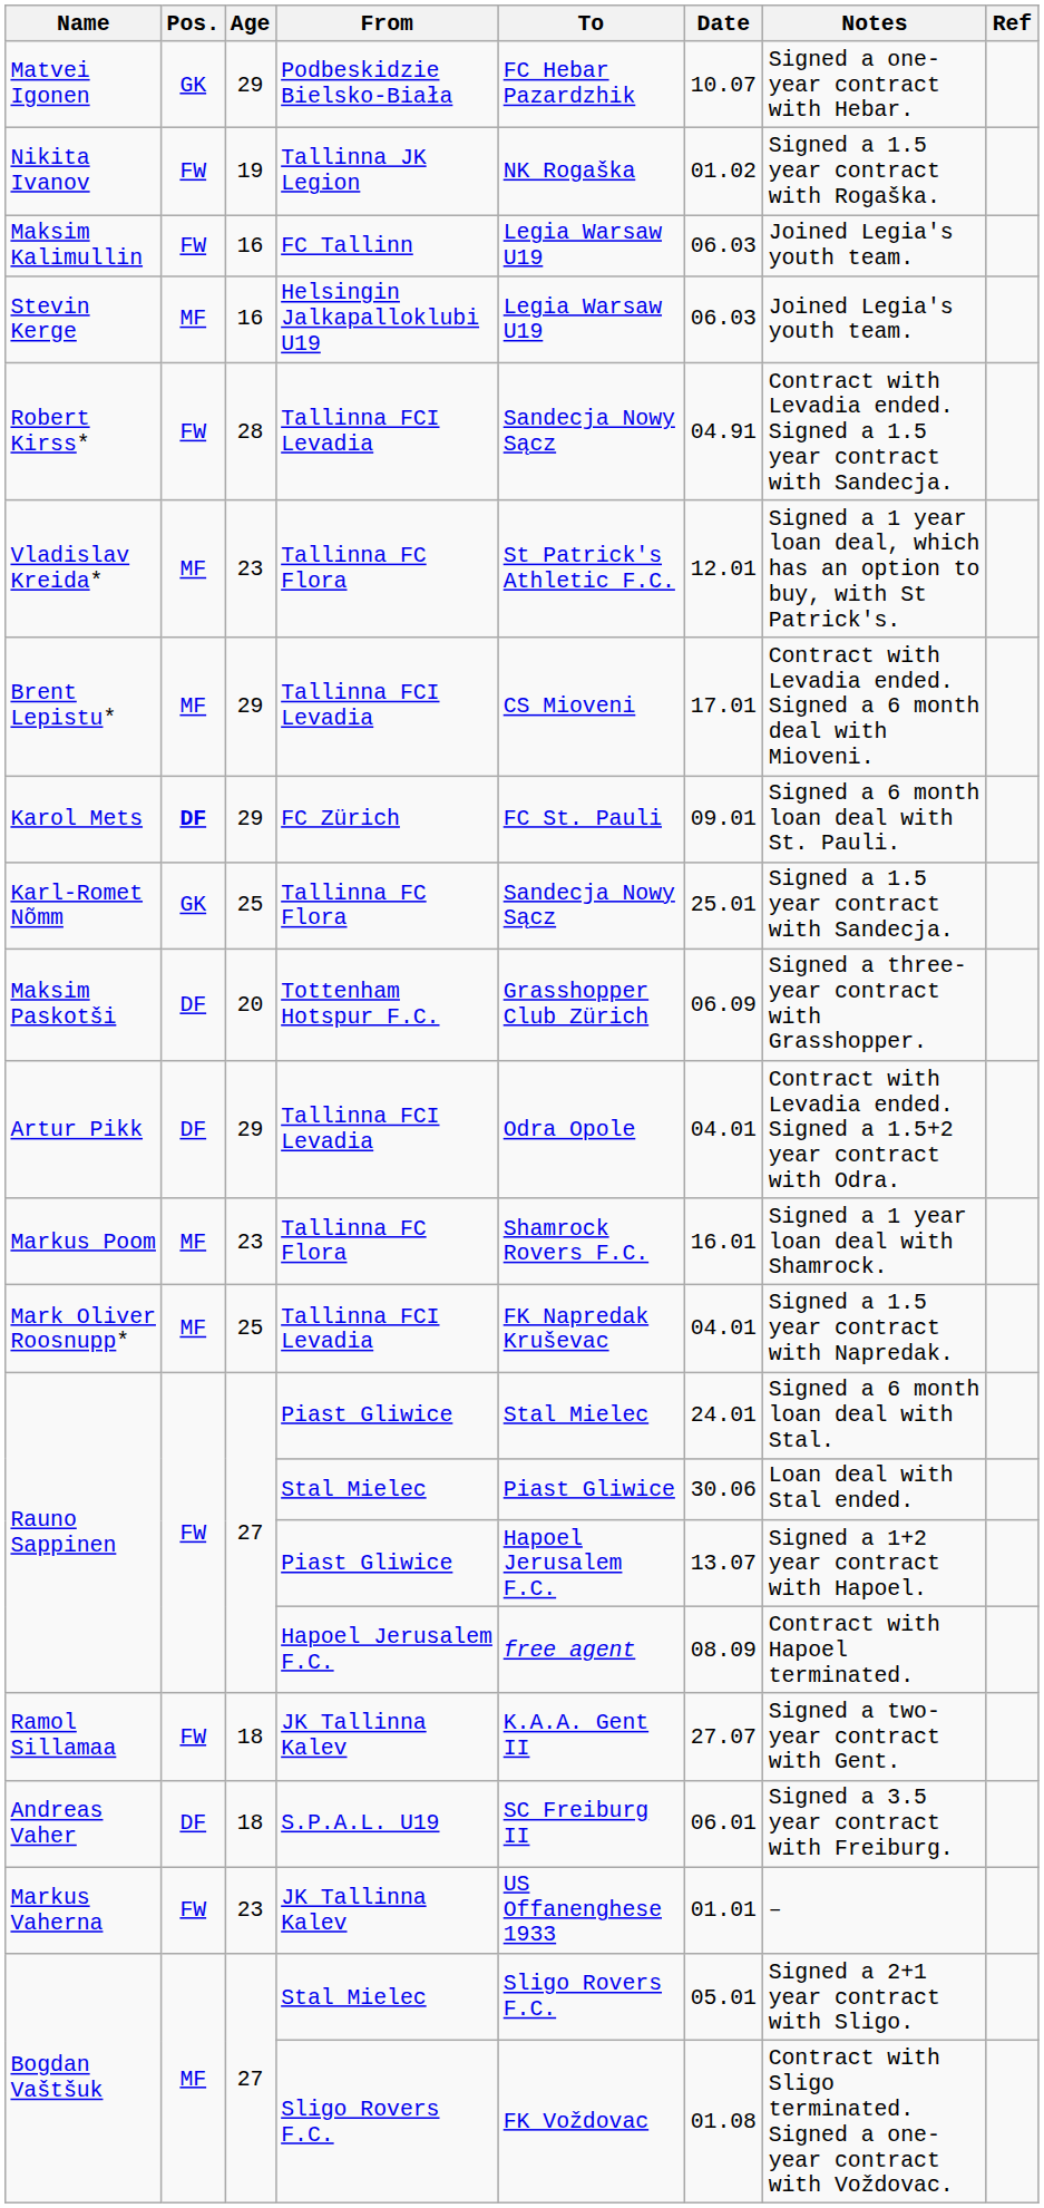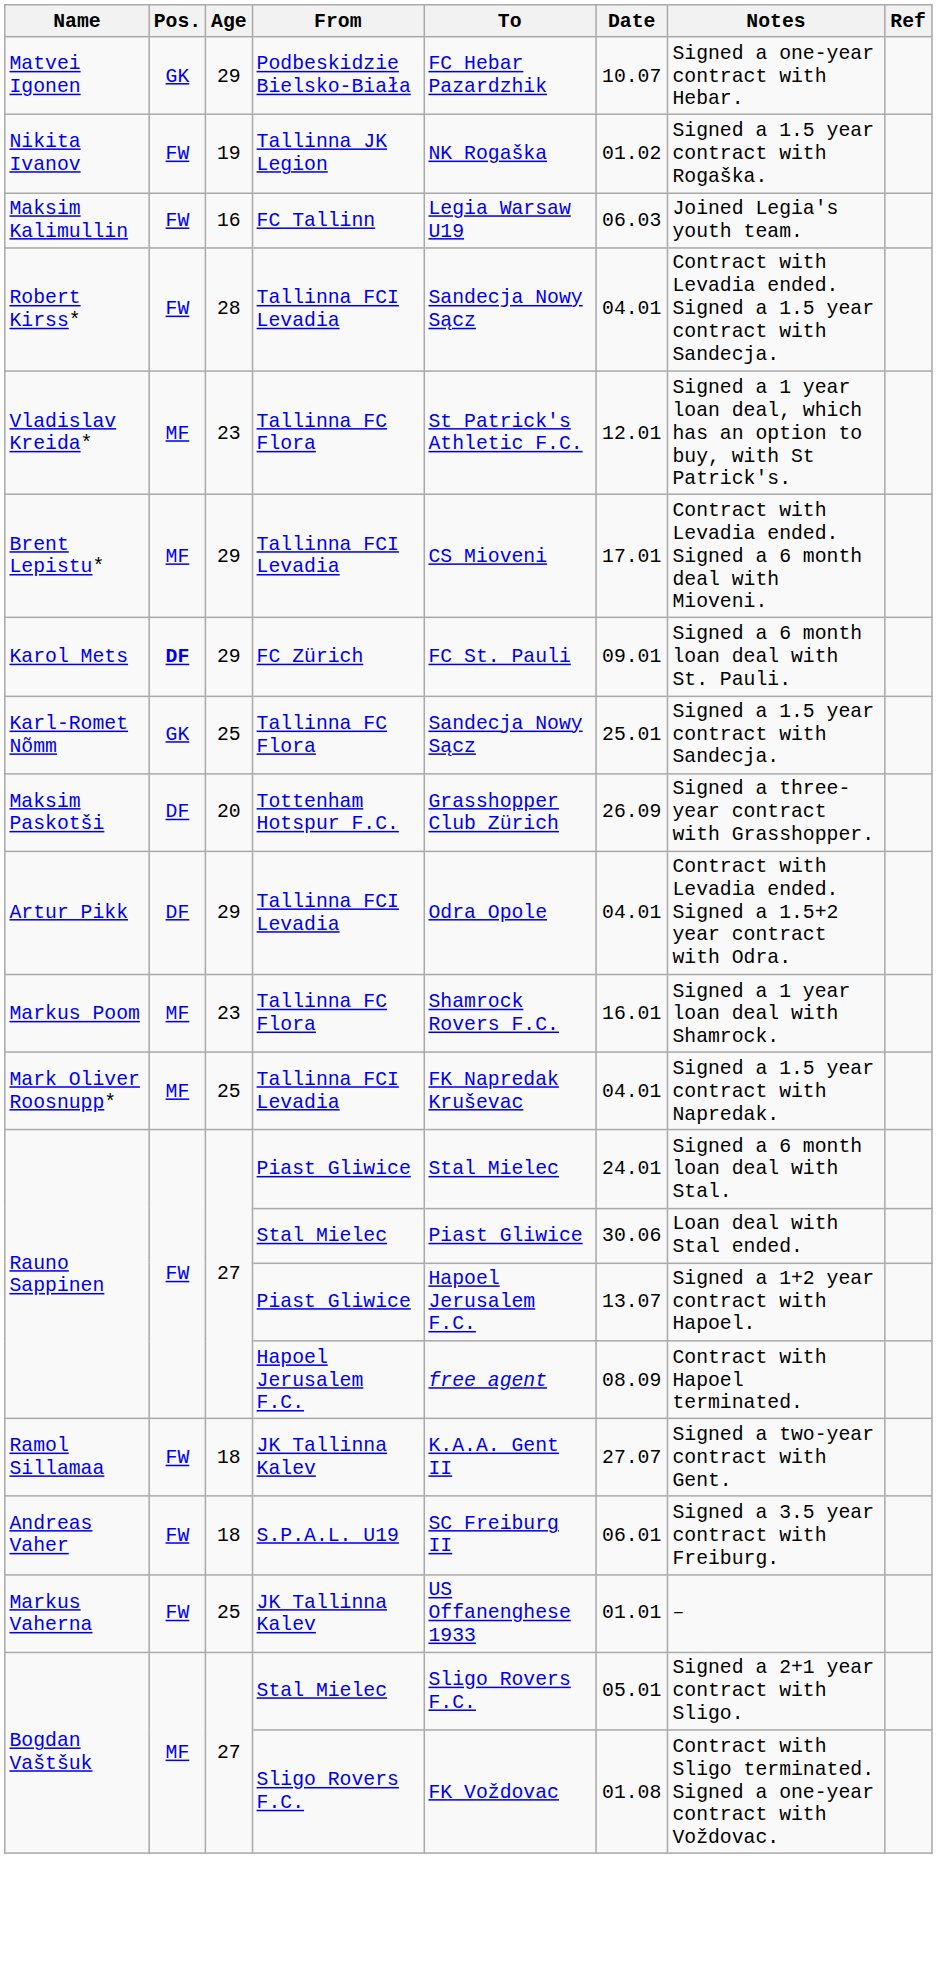 <table class="wikitable collapsed">
 <tr>
 <th width = 180px>Name</th>
 <th width = 30px>Pos.</th>
 <th width = 30px>Age</th>
 <th width = 220px>From</th>
 <th width = 220px>To</th>
 <th width = 60px>Date</th>
 <th width = 500px>Notes</th>
 <th width = 40px>Ref</th>
 </tr>
 <tr>
 <td><a href='#'>Matvei Igonen</a></td>
 <td align=center><a href='#'>GK</a></td>
 <td align=center>29</td>
 <td> <a href='#'>Podbeskidzie Bielsko-Biała</a></td>
 <td> <a href='#'>FC Hebar Pazardzhik</a></td>
 <td align=center>10.07</td>
 <td>Signed a one-year contract with Hebar.</td>
 <td align=center></td>
 </tr>
 <tr>
 <td><a href='#'>Nikita Ivanov</a></td>
 <td align=center><a href='#'>FW</a></td>
 <td align=center>19</td>
 <td><a href='#'>Tallinna JK Legion</a></td>
 <td> <a href='#'>NK Rogaška</a></td>
 <td align=center>01.02</td>
 <td>Signed a 1.5 year contract with Rogaška.</td>
 <td align=center></td>
 </tr>
 <tr>
 <td><a href='#'>Maksim Kalimullin</a></td>
 <td align=center><a href='#'>FW</a></td>
 <td align=center>16</td>
 <td><a href='#'>FC Tallinn</a></td>
 <td> <a href='#'>Legia Warsaw U19</a></td>
 <td align=center>06.03</td>
 <td>Joined Legia's youth team.</td>
 <td align=center></td>
 </tr>
 <tr>
-<td><a href='#'>Stevin Kerge</a></td>
-<td align=center><a href='#'>MF</a></td>
-<td align=center>16</td>
-<td> <a href='#'>Helsingin Jalkapalloklubi U19</a></td>
-<td> <a href='#'>Legia Warsaw U19</a></td>
-<td align=center>06.03</td>
-<td>Joined Legia's youth team.</td>
-<td align=center></td>
-</tr>
-<tr>
 <td><a href='#'>Robert Kirss</a>*</td>
 <td align=center><a href='#'>FW</a></td>
 <td align=center>28</td>
 <td><a href='#'>Tallinna FCI Levadia</a></td>
 <td> <a href='#'>Sandecja Nowy Sącz</a></td>
-<td align=center>04.91</td>
+<td align=center>04.01</td>
 <td>Contract with Levadia ended. Signed a 1.5 year contract with Sandecja.</td>
 <td align=center></td>
 </tr>
 <tr>
 <td><a href='#'>Vladislav Kreida</a>*</td>
 <td align=center><a href='#'>MF</a></td>
 <td align=center>23</td>
 <td><a href='#'>Tallinna FC Flora</a></td>
 <td> <a href='#'>St Patrick's Athletic F.C.</a></td>
 <td align=center>12.01</td>
 <td>Signed a 1 year loan deal, which has an option to buy, with St Patrick's.</td>
 <td align=center></td>
 </tr>
 <tr>
 <td><a href='#'>Brent Lepistu</a>*</td>
 <td align=center><a href='#'>MF</a></td>
 <td align=center>29</td>
 <td><a href='#'>Tallinna FCI Levadia</a></td>
 <td> <a href='#'>CS Mioveni</a></td>
 <td align=center>17.01</td>
 <td>Contract with Levadia ended. Signed a 6 month deal with Mioveni.</td>
 <td align=center></td>
 </tr>
 <tr>
 <td><a href='#'>Karol Mets</a></td>
 <td align=center><strong><a href='#'>DF</a></strong></td>
 <td align=center>29</td>
 <td> <a href='#'>FC Zürich</a></td>
 <td> <a href='#'>FC St. Pauli</a></td>
 <td align=center>09.01</td>
 <td>Signed a 6 month loan deal with St. Pauli.</td>
 <td align=center></td>
 </tr>
 <tr>
 <td><a href='#'>Karl-Romet Nõmm</a></td>
 <td align=center><a href='#'>GK</a></td>
 <td align=center>25</td>
 <td><a href='#'>Tallinna FC Flora</a></td>
 <td> <a href='#'>Sandecja Nowy Sącz</a></td>
 <td align=center>25.01</td>
 <td>Signed a 1.5 year contract with Sandecja.</td>
 <td align=center></td>
 </tr>
 <tr>
 <td><a href='#'>Maksim Paskotši</a></td>
 <td align=center><a href='#'>DF</a></td>
 <td align=center>20</td>
 <td> <a href='#'>Tottenham Hotspur F.C.</a></td>
 <td> <a href='#'>Grasshopper Club Zürich</a></td>
-<td align=center>06.09</td>
+<td align=center>26.09</td>
 <td>Signed a three-year contract with Grasshopper.</td>
 <td align=center></td>
 </tr>
 <tr>
 <td><a href='#'>Artur Pikk</a></td>
 <td align=center><a href='#'>DF</a></td>
 <td align=center>29</td>
 <td><a href='#'>Tallinna FCI Levadia</a></td>
 <td> <a href='#'>Odra Opole</a></td>
 <td align=center>04.01</td>
 <td>Contract with Levadia ended. Signed a 1.5+2 year contract with Odra.</td>
 <td align=center></td>
 </tr>
 <tr>
 <td><a href='#'>Markus Poom</a></td>
 <td align=center><a href='#'>MF</a></td>
 <td align=center>23</td>
 <td><a href='#'>Tallinna FC Flora</a></td>
 <td> <a href='#'>Shamrock Rovers F.C.</a></td>
 <td align=center>16.01</td>
 <td>Signed a 1 year loan deal with Shamrock.</td>
 <td align=center></td>
 </tr>
 <tr>
 <td><a href='#'>Mark Oliver Roosnupp</a>*</td>
 <td align=center><a href='#'>MF</a></td>
 <td align=center>25</td>
 <td><a href='#'>Tallinna FCI Levadia</a></td>
 <td> <a href='#'>FK Napredak Kruševac</a></td>
 <td align=center>04.01</td>
 <td>Signed a 1.5 year contract with Napredak.</td>
 <td align=center></td>
 </tr>
 <tr>
 <td rowspan=4><a href='#'>Rauno Sappinen</a></td>
 <td rowspan=4 align=center><a href='#'>FW</a></td>
 <td rowspan=4 align=center>27</td>
 <td> <a href='#'>Piast Gliwice</a></td>
 <td> <a href='#'>Stal Mielec</a></td>
 <td align=center>24.01</td>
 <td>Signed a 6 month loan deal with Stal.</td>
 <td align=center></td>
 </tr>
 <tr>
 <td> <a href='#'>Stal Mielec</a></td>
 <td> <a href='#'>Piast Gliwice</a></td>
 <td align=center>30.06</td>
 <td>Loan deal with Stal ended.</td>
 <td></td>
 </tr>
 <tr>
 <td> <a href='#'>Piast Gliwice</a></td>
 <td> <a href='#'>Hapoel Jerusalem F.C.</a></td>
 <td align=center>13.07</td>
 <td>Signed a 1+2 year contract with Hapoel.</td>
 <td align=center></td>
 </tr>
 <tr>
 <td> <a href='#'>Hapoel Jerusalem F.C.</a></td>
 <td><em><a href='#'>free agent</a></em></td>
 <td align=center>08.09</td>
 <td>Contract with Hapoel terminated.</td>
 <td align=center></td>
 </tr>
 <tr>
 <td><a href='#'>Ramol Sillamaa</a></td>
 <td align=center><a href='#'>FW</a></td>
 <td align=center>18</td>
 <td><a href='#'>JK Tallinna Kalev</a></td>
 <td> <a href='#'>K.A.A. Gent II</a></td>
 <td align=center>27.07</td>
 <td>Signed a two-year contract with Gent.</td>
 <td align=center></td>
 </tr>
 <tr>
 <td><a href='#'>Andreas Vaher</a></td>
-<td align=center><a href='#'>DF</a></td>
+<td align=center><a href='#'>FW</a></td>
 <td align=center>18</td>
 <td> <a href='#'>S.P.A.L. U19</a></td>
 <td> <a href='#'>SC Freiburg II</a></td>
 <td align=center>06.01</td>
 <td>Signed a 3.5 year contract with Freiburg.</td>
 <td align=center></td>
 </tr>
 <tr>
 <td><a href='#'>Markus Vaherna</a></td>
 <td align=center><a href='#'>FW</a></td>
-<td align=center>23</td>
+<td align=center>25</td>
 <td><a href='#'>JK Tallinna Kalev</a></td>
 <td> <a href='#'>US Offanenghese 1933</a></td>
 <td align=center>01.01</td>
 <td>–</td>
 <td align=center></td>
 </tr>
 <tr>
 <td rowspan=2><a href='#'>Bogdan Vaštšuk</a></td>
 <td rowspan=2 align=center><a href='#'>MF</a></td>
 <td rowspan=2 align=center>27</td>
 <td> <a href='#'>Stal Mielec</a></td>
 <td> <a href='#'>Sligo Rovers F.C.</a></td>
 <td align=center>05.01</td>
 <td>Signed a 2+1 year contract with Sligo.</td>
 <td align=center></td>
 </tr>
 <tr>
 <td> <a href='#'>Sligo Rovers F.C.</a></td>
 <td> <a href='#'>FK Voždovac</a></td>
 <td align=center>01.08</td>
 <td>Contract with Sligo terminated. Signed a one-year contract with Voždovac.</td>
 <td align=center></td>
 </tr>
 </table>
